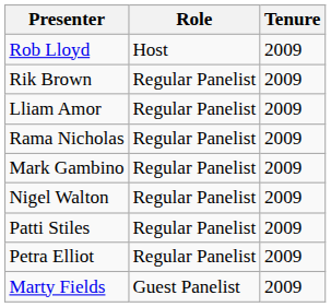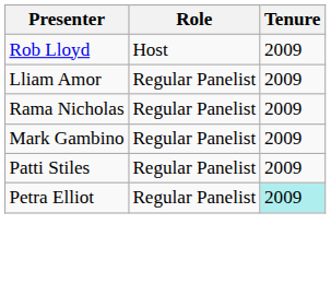 <table class="wikitable sortable">
 <tr>
 <th>Presenter</th>
 <th>Role</th>
 <th>Tenure</th>
 </tr>
 <tr>
 <td><a href='#'>Rob Lloyd</a></td>
 <td>Host</td>
-<td>2009</td>
-</tr>
-<tr>
-<td>Rik Brown</td>
-<td>Regular Panelist</td>
 <td>2009</td>
 </tr>
 <tr>
 <td>Lliam Amor</td>
 <td>Regular Panelist</td>
 <td>2009</td>
 </tr>
 <tr>
 <td>Rama Nicholas</td>
 <td>Regular Panelist</td>
 <td>2009</td>
 </tr>
 <tr>
 <td>Mark Gambino</td>
 <td>Regular Panelist</td>
 <td>2009</td>
 </tr>
 <tr>
-<td>Nigel Walton</td>
-<td>Regular Panelist</td>
-<td>2009</td>
-</tr>
-<tr>
 <td>Patti Stiles</td>
 <td>Regular Panelist</td>
 <td>2009</td>
 </tr>
 <tr>
 <td>Petra Elliot</td>
 <td>Regular Panelist</td>
-<td>2009</td>
-</tr>
-<tr>
-<td><a href='#'>Marty Fields</a></td>
-<td>Guest Panelist</td>
-<td>2009</td>
+<td style="background: paleturquoise;">2009</td>
 </tr>
 </table>
